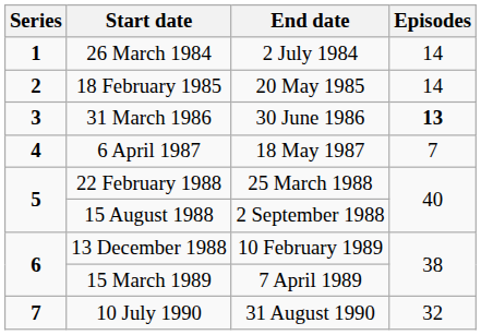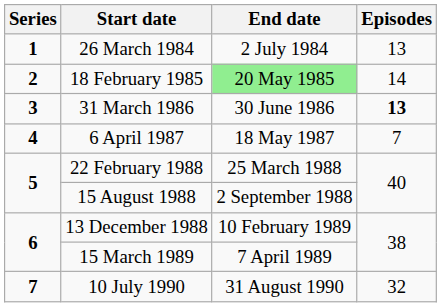 <table class="wikitable" style="text-align:center;">
 <tr>
 <th>Series</th>
 <th>Start date</th>
 <th>End date</th>
 <th>Episodes</th>
 </tr>
 <tr>
 <td><strong>1</strong></td>
 <td>26 March 1984</td>
 <td>2 July 1984</td>
-<td>14</td>
+<td>13</td>
 </tr>
 <tr>
 <td><strong>2</strong></td>
 <td>18 February 1985</td>
-<td>20 May 1985</td>
+<td style="background: lightgreen;">20 May 1985</td>
 <td>14</td>
 </tr>
 <tr>
 <td><strong>3</strong></td>
 <td>31 March 1986</td>
 <td>30 June 1986</td>
 <td><strong>13</strong></td>
 </tr>
 <tr>
 <td><strong>4</strong></td>
 <td>6 April 1987</td>
 <td>18 May 1987</td>
 <td>7</td>
 </tr>
 <tr>
 <td rowspan="2"><strong>5</strong></td>
 <td>22 February 1988</td>
 <td>25 March 1988</td>
 <td rowspan="2">40</td>
 </tr>
 <tr>
 <td>15 August 1988</td>
 <td>2 September 1988</td>
 </tr>
 <tr>
 <td rowspan="2"><strong>6</strong></td>
 <td>13 December 1988</td>
 <td>10 February 1989</td>
 <td rowspan="2">38</td>
 </tr>
 <tr>
 <td>15 March 1989</td>
 <td>7 April 1989</td>
 </tr>
 <tr>
 <td><strong>7</strong></td>
 <td>10 July 1990</td>
 <td>31 August 1990</td>
 <td>32</td>
 </tr>
 </table>
